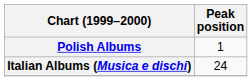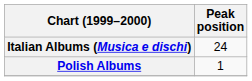 <table class="wikitable sortable plainrowheaders" style="text-align:center">
 <tr>
 <th scope="col">Chart (1999–2000)</th>
 <th scope="col">Peak<br>position</th>
 </tr>
 <tr>
+<th scope="row">Italian Albums (<em><a href='#'>Musica e dischi</a></em>)</th>
+<td>24</td>
+</tr>
+<tr>
 <th scope="row"><a href='#'>Polish Albums</a></th>
 <td>1</td>
 </tr>
 <tr>
-<th scope="row">Italian Albums (<em><a href='#'>Musica e dischi</a></em>)</th>
-<td>24</td>
-</tr>
-<tr>
 </tr>
 </table>
